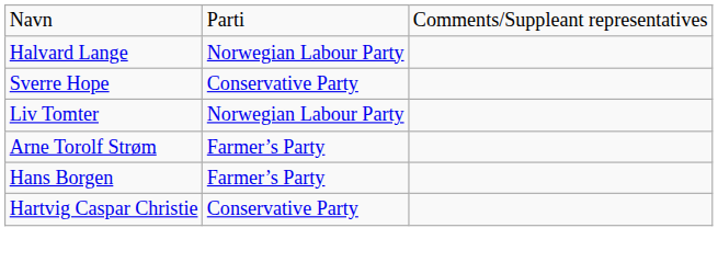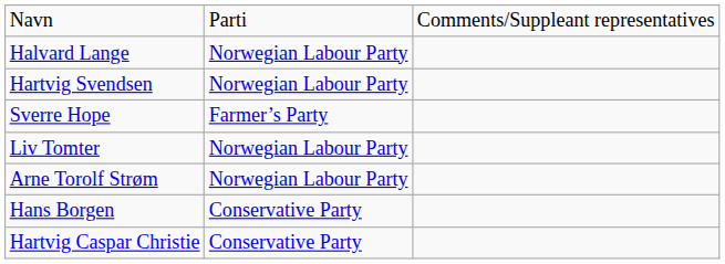 <table class="wikitable">
 <tr>
 <td>Navn</td>
 <td>Parti</td>
 <td>Comments/Suppleant representatives</td>
 </tr>
 <tr>
 <td><a href='#'>Halvard Lange</a></td>
 <td><a href='#'>Norwegian Labour Party</a></td>
 <td></td>
 </tr>
 <tr>
+<td><a href='#'>Hartvig Svendsen</a></td>
+<td><a href='#'>Norwegian Labour Party</a></td>
+<td></td>
+</tr>
+<tr>
 <td><a href='#'>Sverre Hope</a></td>
-<td><a href='#'>Conservative Party</a></td>
+<td><a href='#'>Farmer’s Party</a></td>
 <td></td>
 </tr>
 <tr>
 <td><a href='#'>Liv Tomter</a></td>
 <td><a href='#'>Norwegian Labour Party</a></td>
 <td></td>
 </tr>
 <tr>
 <td><a href='#'>Arne Torolf Strøm</a></td>
-<td><a href='#'>Farmer’s Party</a></td>
+<td><a href='#'>Norwegian Labour Party</a></td>
 <td></td>
 </tr>
 <tr>
 <td><a href='#'>Hans Borgen</a></td>
-<td><a href='#'>Farmer’s Party</a></td>
+<td><a href='#'>Conservative Party</a></td>
 <td></td>
 </tr>
 <tr>
 <td><a href='#'>Hartvig Caspar Christie</a></td>
 <td><a href='#'>Conservative Party</a></td>
 <td></td>
 </tr>
 </table>
